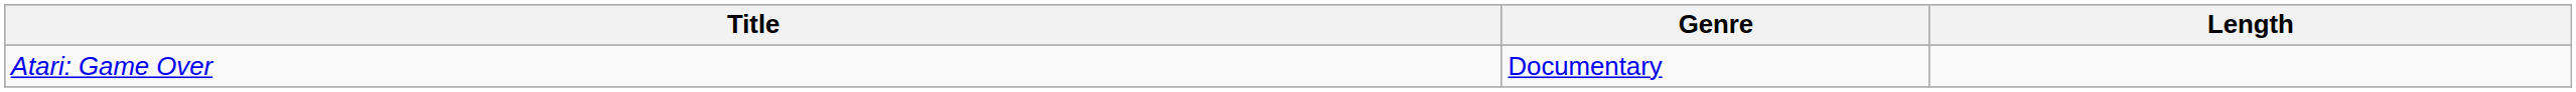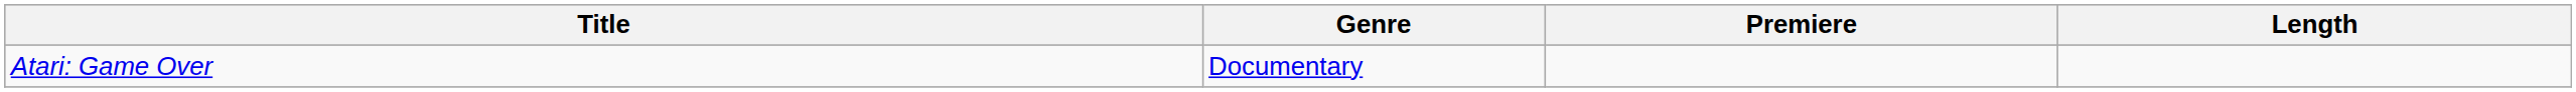 <table class="wikitable sortable" style="width:100%;">
 <tr>
 <th style="width:35%;">Title</th>
 <th style="width:10%;">Genre</th>
+<th style="width:15%;">Premiere</th>
 <th style="width:15%;">Length</th>
 </tr>
 <tr>
 <td><em><a href='#'>Atari: Game Over</a></em></td>
 <td><a href='#'>Documentary</a></td>
 <td></td>
+<td></td>
 </tr>
 </table>
